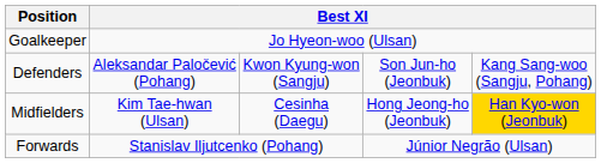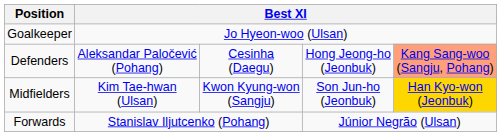 <table class="wikitable" style="text-align:center;">
 <tr>
 <th>Position</th>
 <th colspan="4"><a href='#'>Best XI</a></th>
 </tr>
 <tr>
 <td align=center>Goalkeeper</td>
 <td colspan="4"> <a href='#'>Jo Hyeon-woo</a> (<a href='#'>Ulsan</a>)</td>
 </tr>
 <tr>
 <td align=center>Defenders</td>
 <td> <a href='#'>Aleksandar Paločević</a><br> (<a href='#'>Pohang</a>)</td>
-<td> <a href='#'>Kwon Kyung-won</a><br> (<a href='#'>Sangju</a>)</td>
-<td> <a href='#'>Son Jun-ho</a><br> (<a href='#'>Jeonbuk</a>)</td>
-<td> <a href='#'>Kang Sang-woo</a><br> (<a href='#'>Sangju</a>, <a href='#'>Pohang</a>)</td>
+<td> <a href='#'>Cesinha</a><br> (<a href='#'>Daegu</a>)</td>
+<td> <a href='#'>Hong Jeong-ho</a><br> (<a href='#'>Jeonbuk</a>)</td>
+<td style="background: lightsalmon;"> <a href='#'>Kang Sang-woo</a><br> (<a href='#'>Sangju</a>, <a href='#'>Pohang</a>)</td>
 </tr>
 <tr>
 <td align=center>Midfielders</td>
 <td> <a href='#'>Kim Tae-hwan</a><br> (<a href='#'>Ulsan</a>)</td>
-<td> <a href='#'>Cesinha</a><br> (<a href='#'>Daegu</a>)</td>
-<td> <a href='#'>Hong Jeong-ho</a><br> (<a href='#'>Jeonbuk</a>)</td>
+<td> <a href='#'>Kwon Kyung-won</a><br> (<a href='#'>Sangju</a>)</td>
+<td> <a href='#'>Son Jun-ho</a><br> (<a href='#'>Jeonbuk</a>)</td>
 <td style="background: gold;"> <a href='#'>Han Kyo-won</a><br>(<a href='#'>Jeonbuk</a>)</td>
 </tr>
 <tr>
 <td align=center>Forwards</td>
 <td colspan="2"> <a href='#'>Stanislav Iljutcenko</a> (<a href='#'>Pohang</a>)</td>
 <td colspan="2"> <a href='#'>Júnior Negrão</a> (<a href='#'>Ulsan</a>)</td>
 </tr>
 </table>
